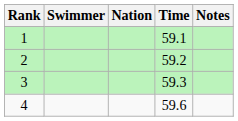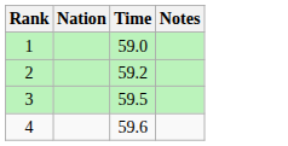 <table class="wikitable sortable" style="text-align:center">
 <tr>
 <th>Rank</th>
-<th>Swimmer</th>
 <th>Nation</th>
 <th>Time</th>
 <th>Notes</th>
 </tr>
 <tr bgcolor=bbf3bb>
 <td>1</td>
 <td align=left></td>
-<td align=left></td>
-<td>59.1</td>
+<td>59.0</td>
 <td></td>
 </tr>
 <tr bgcolor=bbf3bb>
 <td>2</td>
-<td align=left></td>
 <td align=left></td>
 <td>59.2</td>
 <td></td>
 </tr>
 <tr bgcolor=bbf3bb>
 <td>3</td>
 <td align=left></td>
-<td align=left></td>
-<td>59.3</td>
+<td>59.5</td>
 <td></td>
 </tr>
 <tr>
 <td>4</td>
 <td align=left></td>
-<td align=left></td>
 <td>59.6</td>
 <td></td>
 </tr>
 </table>
